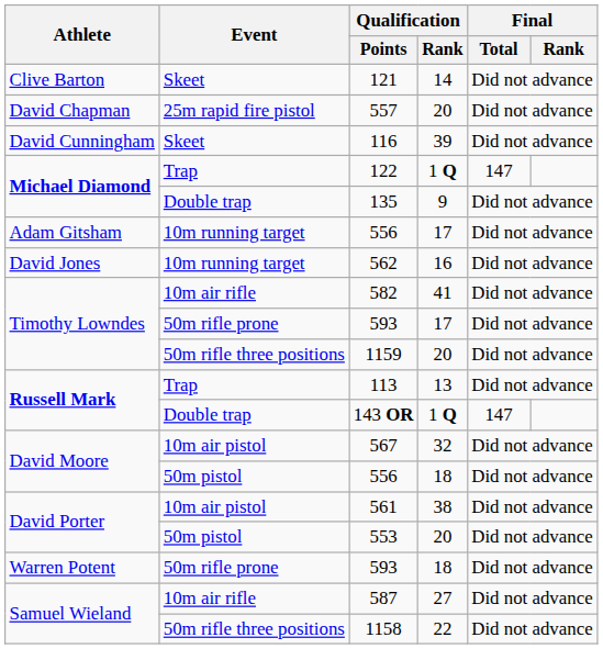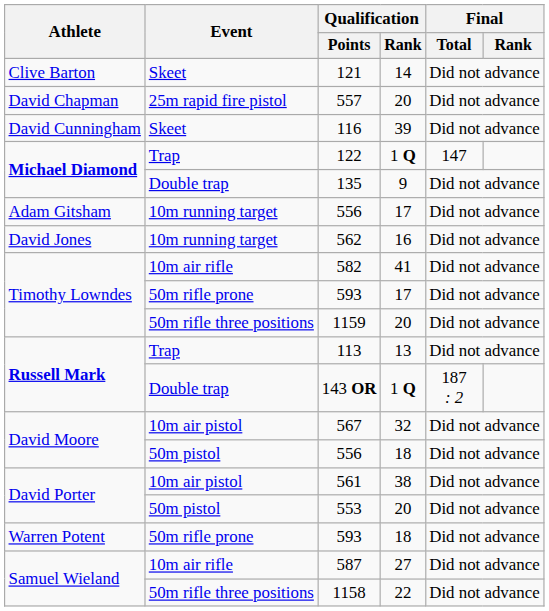 <table class="wikitable" style="font-size:90%">
 <tr>
 <th rowspan="2">Athlete</th>
 <th rowspan="2">Event</th>
 <th colspan=2>Qualification</th>
 <th colspan=2>Final</th>
 </tr>
 <tr style="font-size:95%">
 <th>Points</th>
 <th>Rank</th>
 <th>Total</th>
 <th>Rank</th>
 </tr>
 <tr align=center>
 <td align=left><a href='#'>Clive Barton</a></td>
 <td align=left><a href='#'>Skeet</a></td>
 <td>121</td>
 <td>14</td>
 <td colspan=2>Did not advance</td>
 </tr>
 <tr align=center>
 <td align=left><a href='#'>David Chapman</a></td>
 <td align=left><a href='#'>25m rapid fire pistol</a></td>
 <td>557</td>
 <td>20</td>
 <td colspan=2>Did not advance</td>
 </tr>
 <tr align=center>
 <td align=left><a href='#'>David Cunningham</a></td>
 <td align=left><a href='#'>Skeet</a></td>
 <td>116</td>
 <td>39</td>
 <td colspan=2>Did not advance</td>
 </tr>
 <tr align=center>
 <td align=left rowspan=2><strong><a href='#'>Michael Diamond</a></strong></td>
 <td align=left><a href='#'>Trap</a></td>
 <td>122</td>
 <td>1 <strong>Q</strong></td>
 <td>147</td>
 <td></td>
 </tr>
 <tr align=center>
 <td align=left><a href='#'>Double trap</a></td>
 <td>135</td>
 <td>9</td>
 <td colspan=2>Did not advance</td>
 </tr>
 <tr align=center>
 <td align=left><a href='#'>Adam Gitsham</a></td>
 <td align=left><a href='#'>10m running target</a></td>
 <td>556</td>
 <td>17</td>
 <td colspan=2>Did not advance</td>
 </tr>
 <tr align=center>
 <td align=left><a href='#'>David Jones</a></td>
 <td align=left><a href='#'>10m running target</a></td>
 <td>562</td>
 <td>16</td>
 <td colspan=2>Did not advance</td>
 </tr>
 <tr align=center>
 <td align=left rowspan=3><a href='#'>Timothy Lowndes</a></td>
 <td align=left><a href='#'>10m air rifle</a></td>
 <td>582</td>
 <td>41</td>
 <td colspan=2>Did not advance</td>
 </tr>
 <tr align=center>
 <td align=left><a href='#'>50m rifle prone</a></td>
 <td>593</td>
 <td>17</td>
 <td colspan=2>Did not advance</td>
 </tr>
 <tr align=center>
 <td align=left><a href='#'>50m rifle three positions</a></td>
 <td>1159</td>
 <td>20</td>
 <td colspan=2>Did not advance</td>
 </tr>
 <tr align=center>
 <td align=left rowspan=2><strong><a href='#'>Russell Mark</a></strong></td>
 <td align=left><a href='#'>Trap</a></td>
 <td>113</td>
 <td>13</td>
 <td colspan=2>Did not advance</td>
 </tr>
 <tr align=center>
 <td align=left><a href='#'>Double trap</a></td>
 <td>143 <strong>OR</strong></td>
 <td>1 <strong>Q</strong></td>
-<td>147</td>
+<td>187<br><em>: 2</em></td>
 <td></td>
 </tr>
 <tr align=center>
 <td align=left rowspan=2><a href='#'>David Moore</a></td>
 <td align=left><a href='#'>10m air pistol</a></td>
 <td>567</td>
 <td>32</td>
 <td colspan=2>Did not advance</td>
 </tr>
 <tr align=center>
 <td align=left><a href='#'>50m pistol</a></td>
 <td>556</td>
 <td>18</td>
 <td colspan=2>Did not advance</td>
 </tr>
 <tr align=center>
 <td align=left rowspan=2><a href='#'>David Porter</a></td>
 <td align=left><a href='#'>10m air pistol</a></td>
 <td>561</td>
 <td>38</td>
 <td colspan=2>Did not advance</td>
 </tr>
 <tr align=center>
 <td align=left><a href='#'>50m pistol</a></td>
 <td>553</td>
 <td>20</td>
 <td colspan=2>Did not advance</td>
 </tr>
 <tr align=center>
 <td align=left><a href='#'>Warren Potent</a></td>
 <td align=left><a href='#'>50m rifle prone</a></td>
 <td>593</td>
 <td>18</td>
 <td colspan=2>Did not advance</td>
 </tr>
 <tr align=center>
 <td align=left rowspan=2><a href='#'>Samuel Wieland</a></td>
 <td align=left><a href='#'>10m air rifle</a></td>
 <td>587</td>
 <td>27</td>
 <td colspan=2>Did not advance</td>
 </tr>
 <tr align=center>
 <td align=left><a href='#'>50m rifle three positions</a></td>
 <td>1158</td>
 <td>22</td>
 <td colspan=2>Did not advance</td>
 </tr>
 </table>
